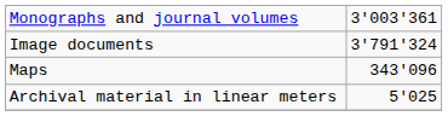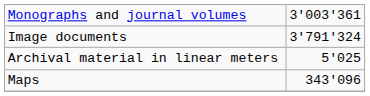 <table class="wikitable sortable" style="width:40%">
 <tr>
 <td style="width:80%"><a href='#'>Monographs</a> and <a href='#'>journal volumes</a></td>
 <td style="width:20%" style="text-align:right">3'003'361</td>
 </tr>
 <tr>
 <td>Image documents</td>
 <td style="text-align:right">3'791'324</td>
 </tr>
 <tr>
+<td>Archival material in linear meters</td>
+<td style="text-align:right">5'025</td>
+</tr>
+<tr>
 <td>Maps</td>
 <td style="text-align:right">343'096</td>
 </tr>
 <tr>
-<td>Archival material in linear meters</td>
-<td style="text-align:right">5'025</td>
-</tr>
-<tr>
 </tr>
 </table>
